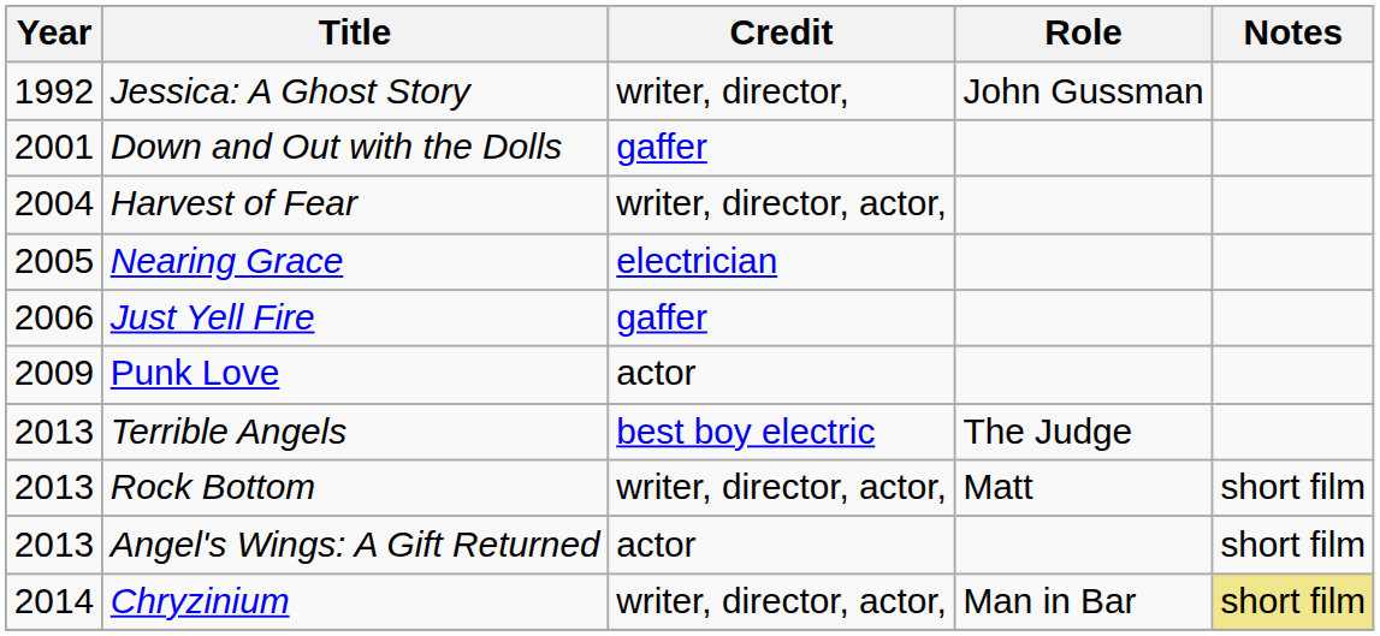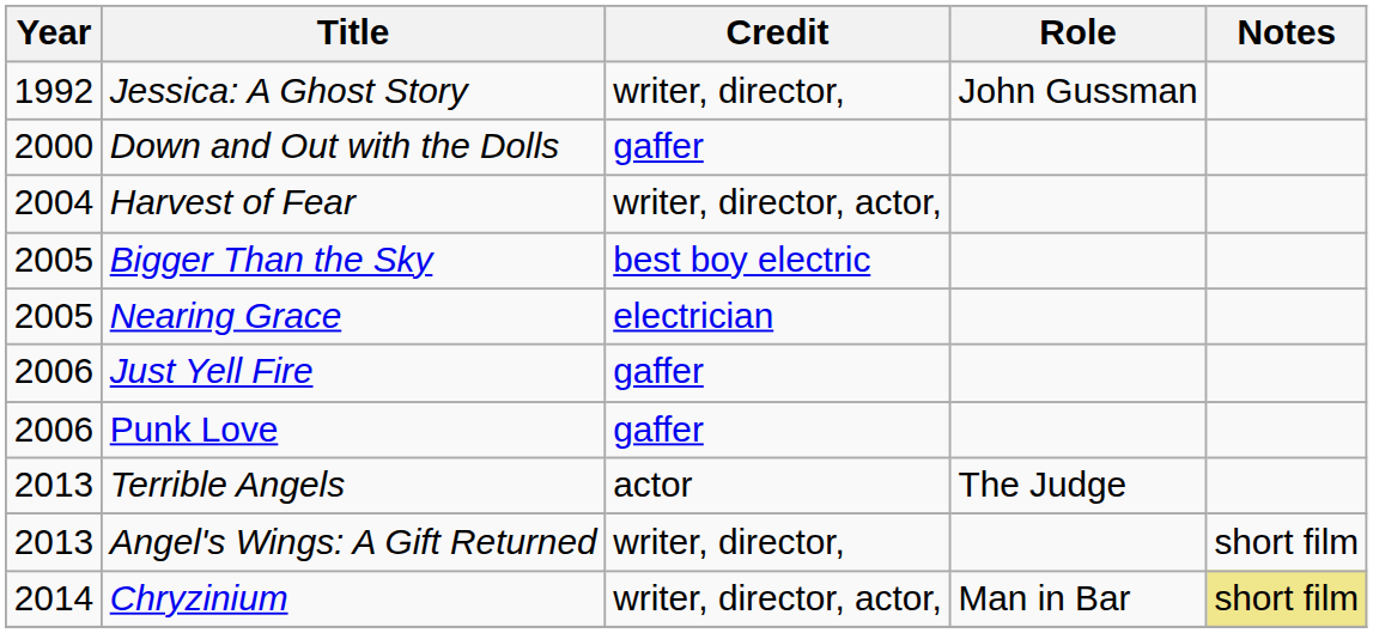 <table class="wikitable sortable">
 <tr>
 <th>Year</th>
 <th>Title</th>
 <th>Credit</th>
 <th>Role</th>
 <th>Notes</th>
 </tr>
 <tr>
 <td>1992</td>
 <td><em>Jessica: A Ghost Story</em></td>
 <td>writer, director,</td>
 <td>John Gussman</td>
 <td></td>
 </tr>
 <tr>
-<td>2001</td>
+<td>2000</td>
 <td><em>Down and Out with the Dolls</em></td>
 <td><a href='#'>gaffer</a></td>
 <td></td>
 <td></td>
 </tr>
 <tr>
 <td>2004</td>
 <td><em>Harvest of Fear</em></td>
 <td>writer, director, actor,</td>
+<td></td>
+<td></td>
+</tr>
+<tr>
+<td>2005</td>
+<td><em><a href='#'>Bigger Than the Sky</a></em></td>
+<td><a href='#'>best boy electric</a></td>
 <td></td>
 <td></td>
 </tr>
 <tr>
 <td>2005</td>
 <td><em><a href='#'>Nearing Grace</a></em></td>
 <td><a href='#'>electrician</a></td>
 <td></td>
 <td></td>
 </tr>
 <tr>
 <td>2006</td>
 <td><em><a href='#'>Just Yell Fire</a></em></td>
 <td><a href='#'>gaffer</a></td>
 <td></td>
 <td></td>
 </tr>
 <tr>
-<td>2009</td>
+<td>2006</td>
 <td><a href='#'>Punk Love</a></td>
-<td>actor</td>
+<td><a href='#'>gaffer</a></td>
 <td></td>
 <td></td>
 </tr>
 <tr>
 <td>2013</td>
 <td><em>Terrible Angels</em></td>
-<td><a href='#'>best boy electric</a></td>
+<td>actor</td>
 <td>The Judge</td>
 <td></td>
 </tr>
 <tr>
 <td>2013</td>
-<td><em>Rock Bottom</em></td>
-<td>writer, director, actor,</td>
-<td>Matt</td>
-<td>short film</td>
-</tr>
-<tr>
-<td>2013</td>
 <td><em>Angel's Wings: A Gift Returned</em></td>
-<td>actor</td>
+<td>writer, director,</td>
 <td></td>
 <td>short film </td>
 </tr>
 <tr>
 <td>2014</td>
 <td><em><a href='#'>Chryzinium</a></em></td>
 <td>writer, director, actor,</td>
 <td>Man in Bar</td>
 <td style="background: khaki;">short film </td>
 </tr>
 <tr>
 </tr>
 </table>
